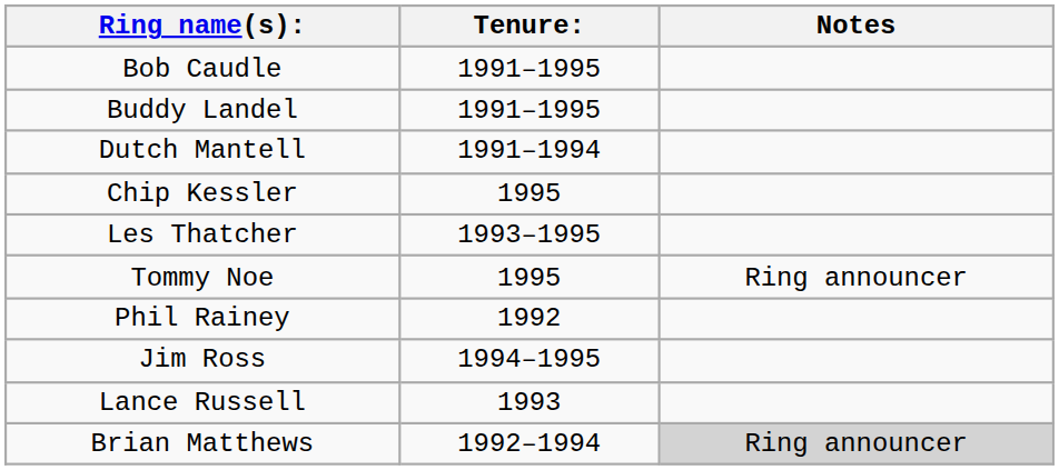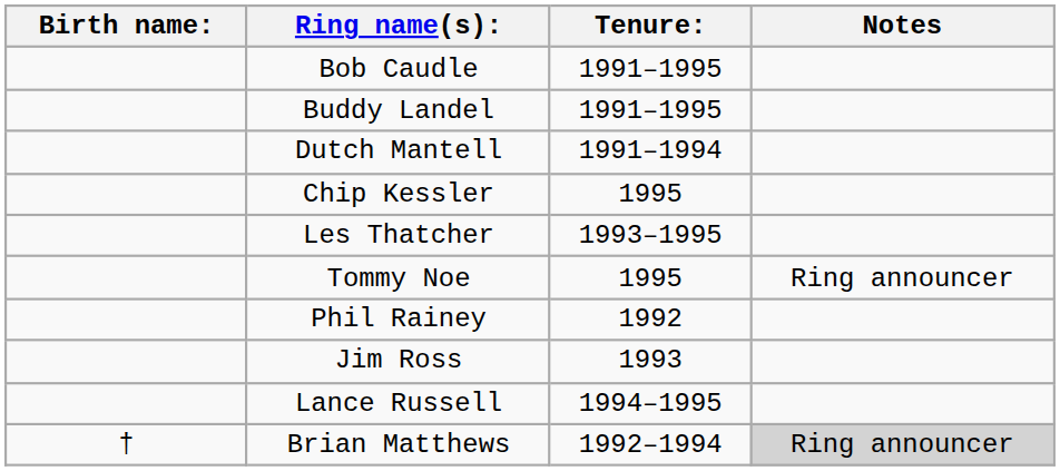 <table class="sortable wikitable" style="font-size:85%; text-align:center; width:70%;">
 <tr>
+<th>Birth name:</th>
 <th><a href='#'>Ring name</a>(s):</th>
 <th>Tenure:</th>
 <th>Notes</th>
 </tr>
 <tr>
+<td></td>
 <td>Bob Caudle</td>
 <td sort>1991–1995</td>
 <td></td>
 </tr>
 <tr>
+<td> </td>
 <td>Buddy Landel</td>
 <td sort>1991–1995</td>
 <td></td>
 </tr>
 <tr>
+<td></td>
 <td>Dutch Mantell</td>
 <td sort>1991–1994</td>
 <td></td>
 </tr>
 <tr>
+<td></td>
 <td>Chip Kessler</td>
 <td sort>1995</td>
 <td></td>
 </tr>
 <tr>
+<td></td>
 <td>Les Thatcher</td>
 <td sort>1993–1995</td>
 <td></td>
 </tr>
 <tr>
+<td></td>
 <td>Tommy Noe</td>
 <td sort>1995</td>
 <td>Ring announcer</td>
 </tr>
 <tr>
+<td></td>
 <td>Phil Rainey</td>
 <td sort>1992</td>
 <td></td>
 </tr>
 <tr>
+<td></td>
 <td>Jim Ross</td>
+<td sort>1993</td>
+<td></td>
+</tr>
+<tr>
+<td></td>
+<td>Lance Russell</td>
 <td sort>1994–1995</td>
 <td></td>
 </tr>
 <tr>
-<td>Lance Russell</td>
-<td sort>1993</td>
-<td></td>
-</tr>
-<tr>
+<td> †</td>
 <td>Brian Matthews</td>
 <td sort>1992–1994</td>
 <td style="background: lightgrey;">Ring announcer</td>
 </tr>
 </table>
